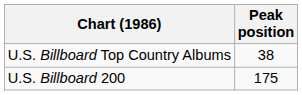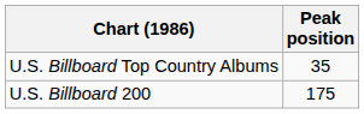 <table class="wikitable">
 <tr>
 <th>Chart (1986)</th>
 <th>Peak<br>position</th>
 </tr>
 <tr>
 <td>U.S. <em>Billboard</em> Top Country Albums</td>
-<td align="center">38</td>
+<td align="center">35</td>
 </tr>
 <tr>
 <td>U.S. <em>Billboard</em> 200</td>
 <td align="center">175</td>
 </tr>
 </table>
